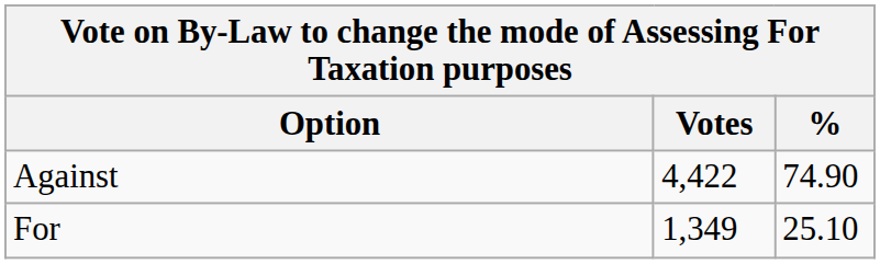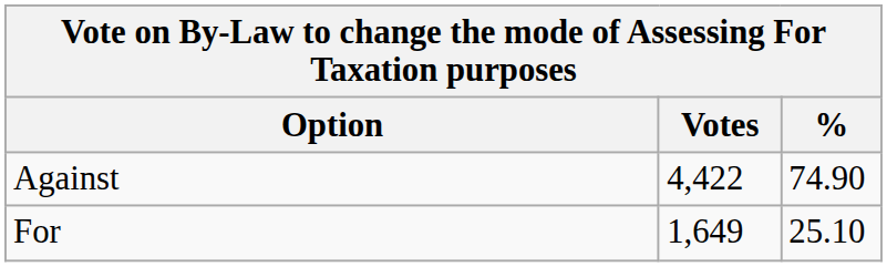 <table class="wikitable">
 <tr>
 <th colspan="3">Vote on By-Law to change the mode of Assessing For Taxation purposes</th>
 </tr>
 <tr>
 <th style="width: 300px">Option</th>
 <th style="width: 50px">Votes</th>
 <th style="width: 40px">%</th>
 </tr>
 <tr>
 <td>Against</td>
 <td>4,422</td>
 <td>74.90</td>
 </tr>
 <tr>
 <td>For</td>
-<td>1,349</td>
+<td>1,649</td>
 <td>25.10</td>
 </tr>
 </table>
